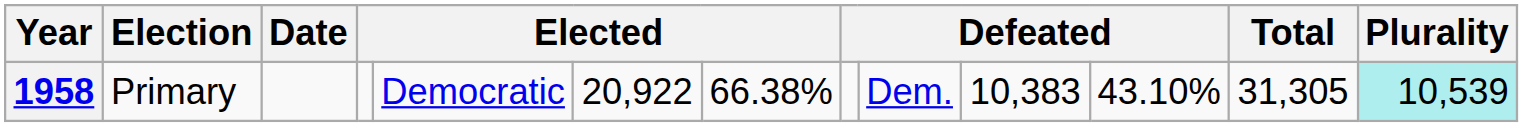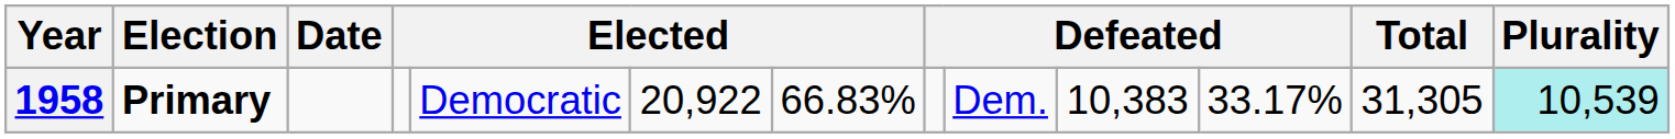 <table class="wikitable">
 <tr>
 <th>Year</th>
 <th>Election</th>
 <th>Date</th>
 <th colspan="4">Elected</th>
 <th colspan="4">Defeated</th>
 <th>Total</th>
 <th>Plurality</th>
 </tr>
 <tr>
 <th valign="top"><a href='#'>1958</a></th>
-<td valign="top">Primary</td>
+<td valign="top"><strong>Primary</strong></td>
 <td valign="top"></td>
 <td valign="top"></td>
 <td valign="top" ><a href='#'>Democratic</a></td>
 <td align="right" valign="top">20,922</td>
-<td align="right" valign="top">66.38%</td>
+<td align="right" valign="top">66.83%</td>
 <td valign="top"></td>
 <td valign="top" ><a href='#'>Dem.</a></td>
 <td align="right" valign="top">10,383</td>
-<td align="right" valign="top">43.10%</td>
+<td align="right" valign="top">33.17%</td>
 <td align="right" valign="top">31,305</td>
 <td align="right" valign="top" style="background: paleturquoise;">10,539</td>
 </tr>
 </table>
